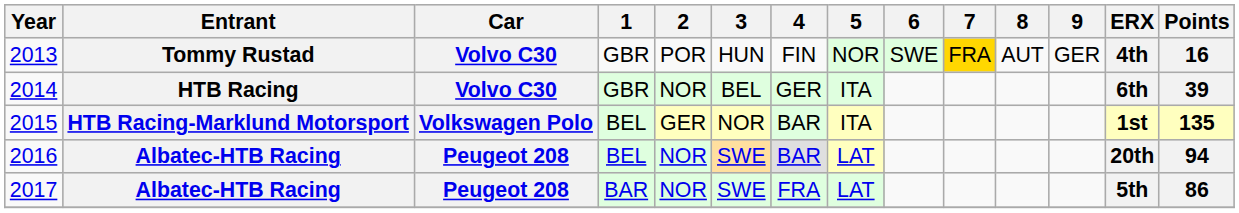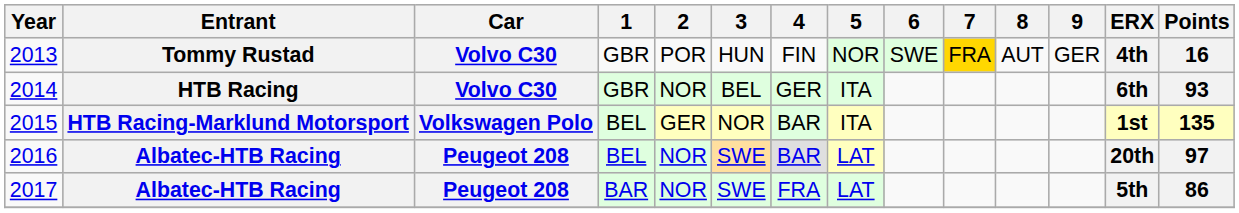 <table class="wikitable" border="1" style="text-align:center; font-size:85%;">
 <tr valign="top">
 <th>Year</th>
 <th>Entrant</th>
 <th>Car</th>
 <th>1</th>
 <th>2</th>
 <th>3</th>
 <th>4</th>
 <th>5</th>
 <th>6</th>
 <th>7</th>
 <th>8</th>
 <th>9</th>
 <th>ERX</th>
 <th>Points</th>
 </tr>
 <tr>
 <td><a href='#'>2013</a></td>
 <th nowrap>Tommy Rustad</th>
 <th nowrap><a href='#'>Volvo C30</a></th>
 <td>GBR</td>
 <td>POR</td>
 <td>HUN</td>
 <td>FIN</td>
 <td style="background:#DFFFDF;">NOR<br></td>
 <td style="background:#DFFFDF;">SWE<br></td>
 <td style="background: gold;">FRA</td>
 <td>AUT</td>
 <td>GER</td>
 <th>4th</th>
 <th>16</th>
 </tr>
 <tr>
 <td><a href='#'>2014</a></td>
 <th nowrap>HTB Racing</th>
 <th nowrap><a href='#'>Volvo C30</a></th>
 <td style="background:#DFFFDF;">GBR<br></td>
 <td style="background:#DFFFDF;">NOR<br></td>
 <td style="background:#DFFFDF;">BEL<br></td>
 <td style="background:#DFFFDF;">GER<br></td>
 <td style="background:#DFFFDF;">ITA<br></td>
 <td></td>
 <td></td>
 <td></td>
 <td></td>
 <th>6th</th>
-<th>39</th>
+<th>93</th>
 </tr>
 <tr>
 <td><a href='#'>2015</a></td>
 <th nowrap><a href='#'>HTB Racing-Marklund Motorsport</a></th>
 <th nowrap><a href='#'>Volkswagen Polo</a></th>
 <td style="background:#DFFFDF;">BEL<br></td>
 <td style="background:#FFFFBF;">GER<br></td>
 <td style="background:#FFFFBF;">NOR<br></td>
 <td style="background:#DFFFDF;">BAR<br></td>
 <td style="background:#FFFFBF;">ITA<br></td>
 <td></td>
 <td></td>
 <td></td>
 <td></td>
 <th style="background:#FFFFBF;">1st</th>
 <th style="background:#FFFFBF;">135</th>
 </tr>
 <tr>
 <td><a href='#'>2016</a></td>
 <th nowrap><a href='#'>Albatec-HTB Racing</a></th>
 <th nowrap><a href='#'>Peugeot 208</a></th>
 <td style="background:#DFFFDF;"><a href='#'>BEL</a><br></td>
 <td style="background:#DFFFDF;"><a href='#'>NOR</a><br></td>
 <td style="background:#FFDF9F;"><a href='#'>SWE</a><br></td>
 <td style="background:#DFDFDF;"><a href='#'>BAR</a><br></td>
 <td style="background:#FFFFBF;"><a href='#'>LAT</a><br></td>
 <td></td>
 <td></td>
 <td></td>
 <td></td>
 <th>20th</th>
-<th>94</th>
+<th>97</th>
 </tr>
 <tr>
 <td><a href='#'>2017</a></td>
 <th nowrap><a href='#'>Albatec-HTB Racing</a></th>
 <th nowrap><a href='#'>Peugeot 208</a></th>
 <td style="background:#DFFFDF;"><a href='#'>BAR</a><br></td>
 <td style="background:#DFFFDF;"><a href='#'>NOR</a><br></td>
 <td style="background:#DFFFDF;"><a href='#'>SWE</a><br></td>
 <td style="background:#DFFFDF;"><a href='#'>FRA</a><br></td>
 <td style="background:#DFFFDF;"><a href='#'>LAT</a><br></td>
 <td></td>
 <td></td>
 <td></td>
 <td></td>
 <th>5th</th>
 <th>86</th>
 </tr>
 <tr>
 </tr>
 </table>
